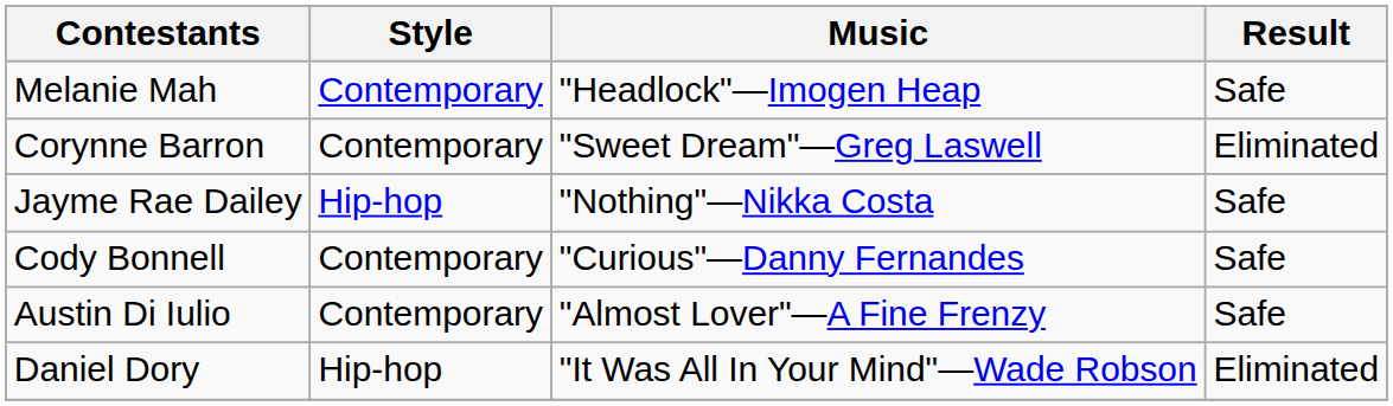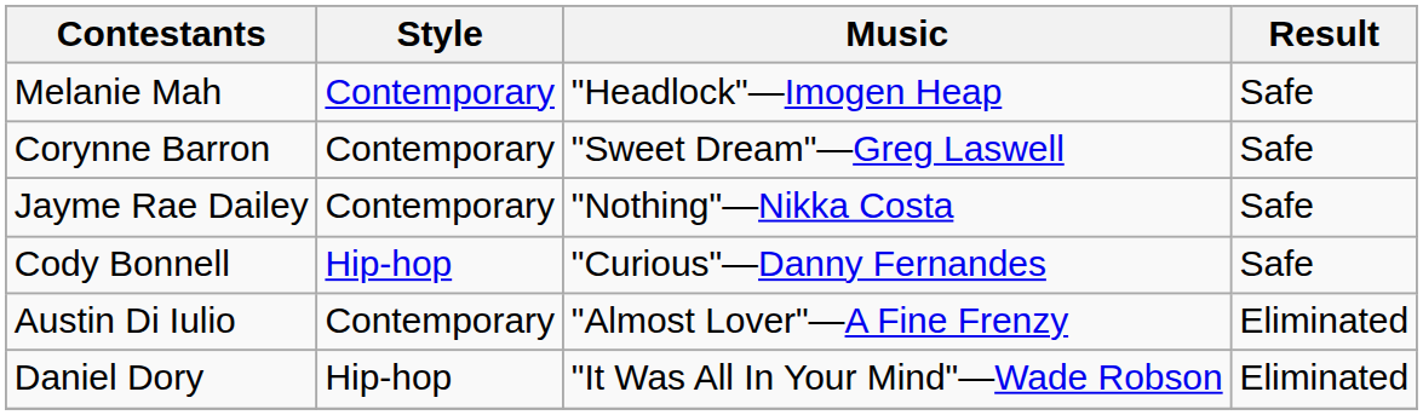 <table class="wikitable">
 <tr>
 <th>Contestants</th>
 <th>Style</th>
 <th>Music</th>
 <th>Result</th>
 </tr>
 <tr>
 <td>Melanie Mah</td>
 <td><a href='#'>Contemporary</a></td>
 <td>"Headlock"—<a href='#'>Imogen Heap</a></td>
 <td>Safe</td>
 </tr>
 <tr>
 <td>Corynne Barron</td>
 <td>Contemporary</td>
 <td>"Sweet Dream"—<a href='#'>Greg Laswell</a></td>
-<td>Eliminated</td>
+<td>Safe</td>
 </tr>
 <tr>
 <td>Jayme Rae Dailey</td>
-<td><a href='#'>Hip-hop</a></td>
+<td>Contemporary</td>
 <td>"Nothing"—<a href='#'>Nikka Costa</a></td>
 <td>Safe</td>
 </tr>
 <tr>
 <td>Cody Bonnell</td>
-<td>Contemporary</td>
+<td><a href='#'>Hip-hop</a></td>
 <td>"Curious"—<a href='#'>Danny Fernandes</a></td>
 <td>Safe</td>
 </tr>
 <tr>
 <td>Austin Di Iulio</td>
 <td>Contemporary</td>
 <td>"Almost Lover"—<a href='#'>A Fine Frenzy</a></td>
-<td>Safe</td>
+<td>Eliminated</td>
 </tr>
 <tr>
 <td>Daniel Dory</td>
 <td>Hip-hop</td>
 <td>"It Was All In Your Mind"—<a href='#'>Wade Robson</a></td>
 <td>Eliminated</td>
 </tr>
 <tr>
 </tr>
 </table>
